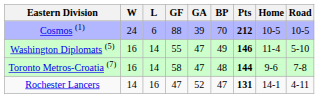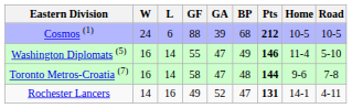 <table class="wikitable" width="470" style="font-size:95%; text-align:center">
 <tr>
 <th width="40%">Eastern Division</th>
 <th width="7.5%">W</th>
 <th width="7.5%">L</th>
 <th width="7.5%">GF</th>
 <th width="7.5%">GA</th>
 <th width="7.5%">BP</th>
 <th width="7.5%">Pts</th>
 <th width="7.5%">Home</th>
 <th width="7.5%">Road</th>
 </tr>
 <tr bgcolor=#B3B7FF>
 <td><a href='#'>Cosmos</a> <sup>(1)</sup></td>
 <td>24</td>
 <td>6</td>
 <td>88</td>
 <td>39</td>
-<td>70</td>
+<td>68</td>
 <td><strong>212</strong></td>
 <td>10-5</td>
 <td>10-5</td>
 </tr>
 <tr bgcolor=#ccffcc>
 <td><a href='#'>Washington Diplomats</a> <sup>(5)</sup></td>
 <td>16</td>
 <td>14</td>
 <td>55</td>
 <td>47</td>
 <td>49</td>
 <td><strong>146</strong></td>
 <td>11-4</td>
 <td>5-10</td>
 </tr>
 <tr bgcolor=#ccffcc>
 <td><a href='#'>Toronto Metros-Croatia</a> <sup>(7)</sup></td>
 <td>16</td>
 <td>14</td>
 <td>58</td>
 <td>47</td>
 <td>48</td>
 <td><strong>144</strong></td>
 <td>9-6</td>
 <td>7-8</td>
 </tr>
 <tr>
 <td><a href='#'>Rochester Lancers</a></td>
 <td>14</td>
 <td>16</td>
-<td>47</td>
+<td>49</td>
 <td>52</td>
 <td>47</td>
 <td><strong>131</strong></td>
 <td>14-1</td>
 <td>4-11</td>
 </tr>
 </table>
